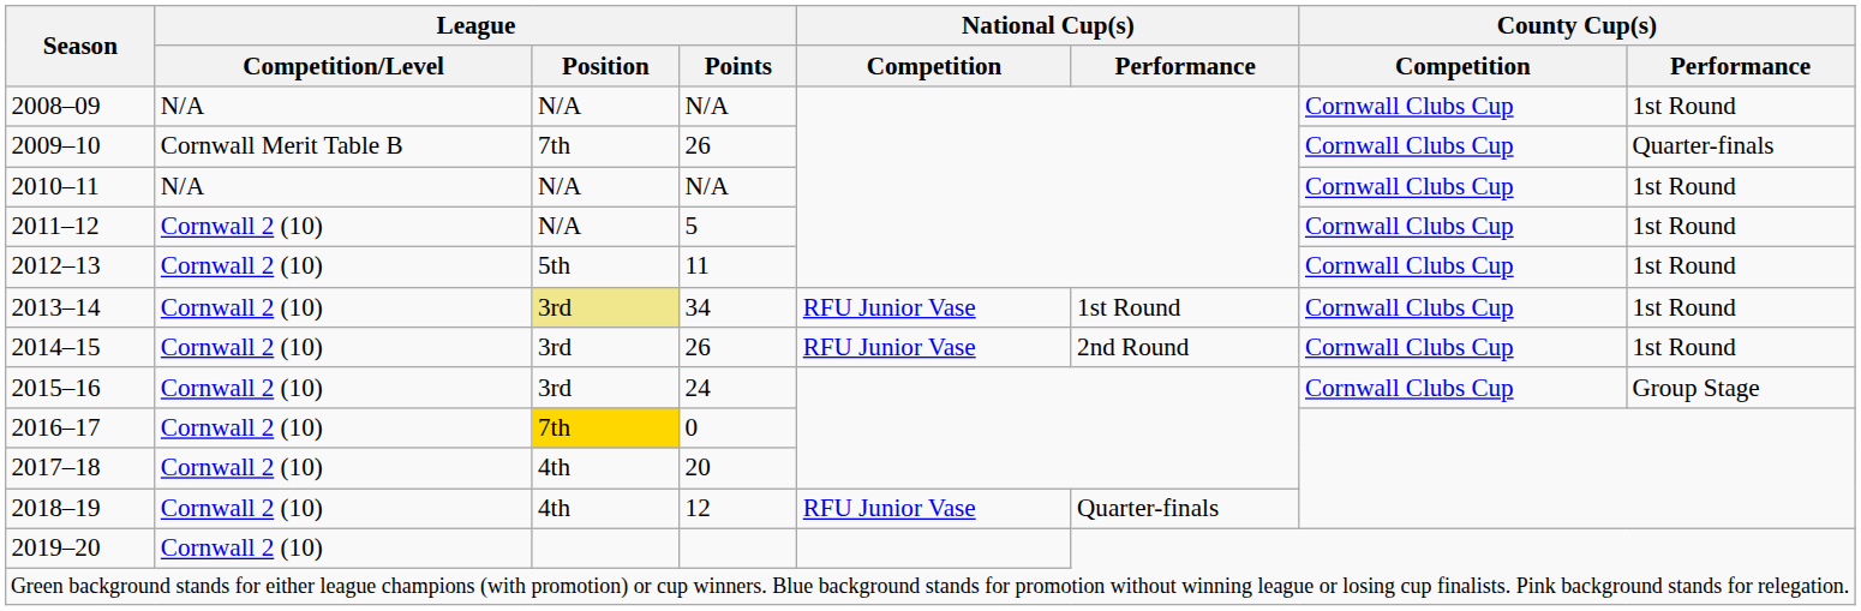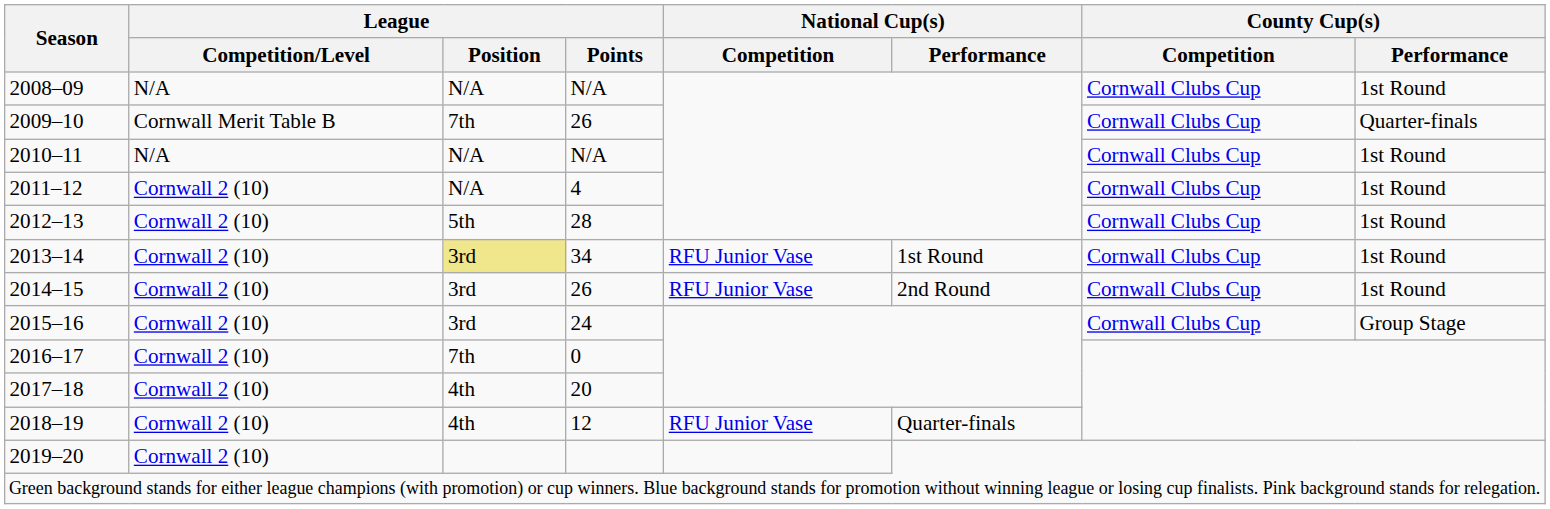 <table class="wikitable">
 <tr>
 <th rowspan="2">Season</th>
 <th colspan="3">League</th>
 <th colspan="2">National Cup(s)</th>
 <th colspan="2">County Cup(s)</th>
 </tr>
 <tr>
 <th>Competition/Level</th>
 <th>Position</th>
 <th>Points</th>
 <th>Competition</th>
 <th>Performance</th>
 <th>Competition</th>
 <th>Performance</th>
 </tr>
 <tr>
 <td>2008–09</td>
 <td>N/A</td>
 <td>N/A</td>
 <td>N/A</td>
 <td rowspan=5 colspan=2></td>
 <td><a href='#'>Cornwall Clubs Cup</a></td>
 <td>1st Round</td>
 </tr>
 <tr>
 <td>2009–10</td>
 <td>Cornwall Merit Table B</td>
 <td>7th</td>
 <td>26</td>
 <td><a href='#'>Cornwall Clubs Cup</a></td>
 <td>Quarter-finals</td>
 </tr>
 <tr>
 <td>2010–11</td>
 <td>N/A</td>
 <td>N/A</td>
 <td>N/A</td>
 <td><a href='#'>Cornwall Clubs Cup</a></td>
 <td>1st Round</td>
 </tr>
 <tr>
 <td>2011–12</td>
 <td><a href='#'>Cornwall 2</a> (10)</td>
 <td>N/A</td>
-<td>5</td>
+<td>4</td>
 <td><a href='#'>Cornwall Clubs Cup</a></td>
 <td>1st Round</td>
 </tr>
 <tr>
 <td>2012–13</td>
 <td><a href='#'>Cornwall 2</a> (10)</td>
 <td>5th</td>
-<td>11</td>
+<td>28</td>
 <td><a href='#'>Cornwall Clubs Cup</a></td>
 <td>1st Round</td>
 </tr>
 <tr>
 <td>2013–14</td>
 <td><a href='#'>Cornwall 2</a> (10)</td>
 <td style="background: khaki;">3rd</td>
 <td>34</td>
 <td><a href='#'>RFU Junior Vase</a></td>
 <td>1st Round</td>
 <td><a href='#'>Cornwall Clubs Cup</a></td>
 <td>1st Round</td>
 </tr>
 <tr>
 <td>2014–15</td>
 <td><a href='#'>Cornwall 2</a> (10)</td>
 <td>3rd</td>
 <td>26</td>
 <td><a href='#'>RFU Junior Vase</a></td>
 <td>2nd Round</td>
 <td><a href='#'>Cornwall Clubs Cup</a></td>
 <td>1st Round</td>
 </tr>
 <tr>
 <td>2015–16</td>
 <td><a href='#'>Cornwall 2</a> (10)</td>
 <td>3rd</td>
 <td>24</td>
 <td rowspan=3 colspan=2></td>
 <td><a href='#'>Cornwall Clubs Cup</a></td>
 <td>Group Stage</td>
 </tr>
 <tr>
 <td>2016–17</td>
 <td><a href='#'>Cornwall 2</a> (10)</td>
-<td style="background: gold;">7th</td>
+<td>7th</td>
 <td>0</td>
 <td rowspan=3 colspan=2></td>
 </tr>
 <tr>
 <td>2017–18</td>
 <td><a href='#'>Cornwall 2</a> (10)</td>
 <td>4th</td>
 <td>20</td>
 </tr>
 <tr>
 <td>2018–19</td>
 <td><a href='#'>Cornwall 2</a> (10)</td>
 <td>4th</td>
 <td>12</td>
 <td><a href='#'>RFU Junior Vase</a></td>
 <td>Quarter-finals</td>
 </tr>
 <tr>
 <td>2019–20</td>
 <td><a href='#'>Cornwall 2</a> (10)</td>
 <td></td>
 <td></td>
 <td></td>
 </tr>
 <tr>
 <td colspan="15" style="border:0px;font-size:85%;"><span>Green background</span> stands for either league champions (with promotion) or cup winners. <span>Blue background</span> stands for promotion without winning league or losing cup finalists. <span>Pink background</span> stands for relegation.<br></td>
 </tr>
 </table>
